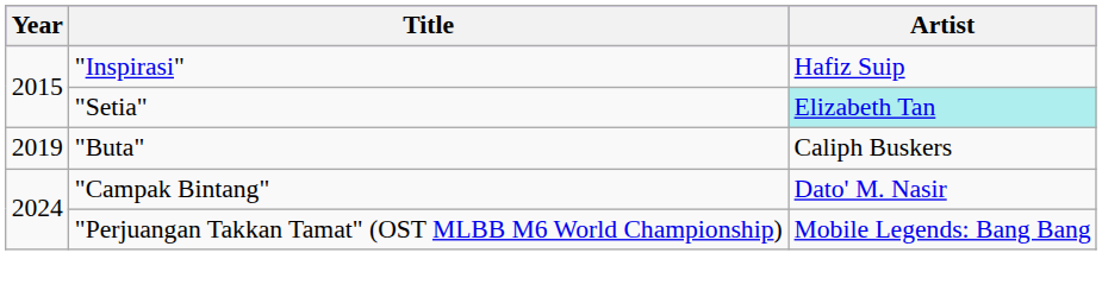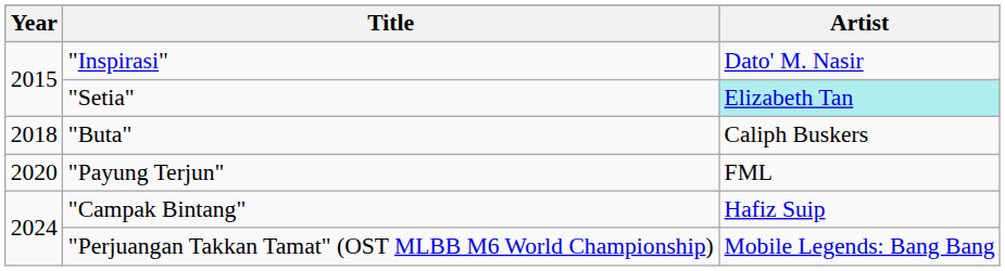 <table class="wikitable">
 <tr style="background:#96c; text-align:center;">
 <th style="text-align:center;">Year</th>
 <th>Title</th>
 <th>Artist</th>
 </tr>
 <tr>
 <td rowspan="2">2015</td>
 <td>"<a href='#'>Inspirasi</a>"</td>
-<td><a href='#'>Hafiz Suip</a></td>
+<td><a href='#'>Dato' M. Nasir</a></td>
 </tr>
 <tr>
 <td>"Setia"</td>
 <td style="background: paleturquoise;"><a href='#'>Elizabeth Tan</a></td>
 </tr>
 <tr>
-<td>2019</td>
+<td>2018</td>
 <td>"Buta"</td>
 <td>Caliph Buskers</td>
 </tr>
 <tr>
+<td>2020</td>
+<td>"Payung Terjun"</td>
+<td>FML</td>
+</tr>
+<tr>
 <td rowspan="2">2024</td>
 <td>"Campak Bintang"</td>
-<td><a href='#'>Dato' M. Nasir</a></td>
+<td><a href='#'>Hafiz Suip</a></td>
 </tr>
 <tr>
 <td>"Perjuangan Takkan Tamat" (OST <a href='#'>MLBB M6 World Championship</a>)</td>
 <td><a href='#'>Mobile Legends: Bang Bang</a></td>
 </tr>
 </table>
